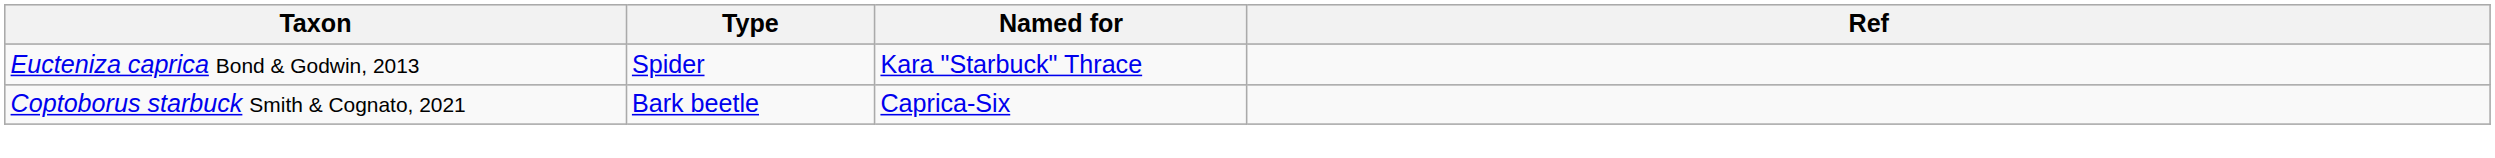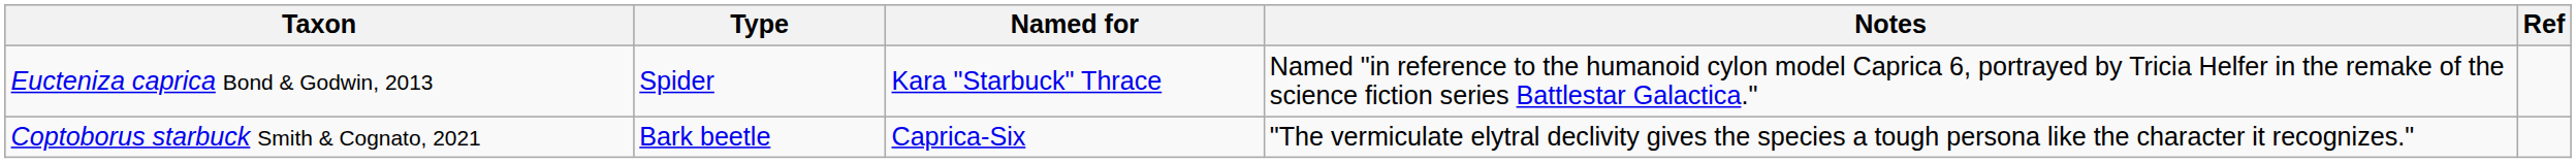 <table class="wikitable sortable" width="100%">
 <tr>
 <th style="width:25%;">Taxon</th>
 <th style="width:10%;">Type</th>
 <th style="width:15%;">Named for</th>
+<th style="width:50%;">Notes</th>
 <th class="unsortable">Ref</th>
 </tr>
 <tr>
 <td><em><a href='#'>Eucteniza caprica</a></em> <small>Bond & Godwin, 2013</small></td>
 <td><a href='#'>Spider</a></td>
 <td><a href='#'>Kara "Starbuck" Thrace</a></td>
+<td>Named "in reference to the humanoid cylon model Caprica 6, portrayed by Tricia Helfer in the remake of the science fiction series <a href='#'>Battlestar Galactica</a>."</td>
 <td></td>
 </tr>
 <tr>
 <td><em><a href='#'>Coptoborus starbuck</a></em> <small>Smith & Cognato, 2021</small></td>
 <td><a href='#'>Bark beetle</a></td>
 <td><a href='#'>Caprica-Six</a></td>
+<td>"The vermiculate elytral declivity gives the species a tough persona like the character it recognizes."</td>
 <td></td>
 </tr>
 </table>
